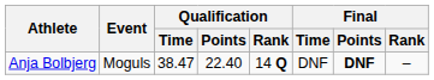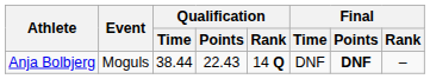 <table class="wikitable" style="font-size:90%">
 <tr>
 <th rowspan="2">Athlete</th>
 <th rowspan="2">Event</th>
 <th colspan="3">Qualification</th>
 <th colspan="3">Final</th>
 </tr>
 <tr>
 <th>Time</th>
 <th>Points</th>
 <th>Rank</th>
 <th>Time</th>
 <th>Points</th>
 <th>Rank</th>
 </tr>
 <tr>
 <td><a href='#'>Anja Bolbjerg</a></td>
 <td>Moguls</td>
-<td align="center">38.47</td>
-<td align="center">22.40</td>
+<td align="center">38.44</td>
+<td align="center">22.43</td>
 <td align="center">14 <strong>Q</strong></td>
 <td align="center">DNF</td>
 <td align="center"><strong>DNF</strong></td>
 <td align="center">–</td>
 </tr>
 </table>
